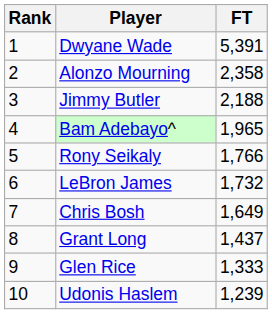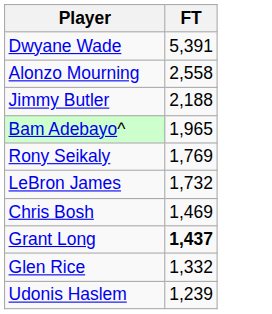 <table class="wikitable">
 <tr>
-<th scope="col">Rank</th>
 <th scope="col" width="140px">Player</th>
 <th scope="col">FT</th>
 </tr>
 <tr>
-<td>1</td>
 <td><a href='#'>Dwyane Wade</a></td>
 <td align="right">5,391</td>
 </tr>
 <tr>
-<td>2</td>
 <td><a href='#'>Alonzo Mourning</a></td>
-<td align="right">2,358</td>
+<td align="right">2,558</td>
 </tr>
 <tr>
-<td>3</td>
 <td><a href='#'>Jimmy Butler</a></td>
 <td align="right">2,188</td>
 </tr>
 <tr>
-<td>4</td>
 <td style="background-color:#CCFFCC"><a href='#'>Bam Adebayo</a>^</td>
 <td align="right">1,965</td>
 </tr>
 <tr>
-<td>5</td>
 <td><a href='#'>Rony Seikaly</a></td>
-<td align="right">1,766</td>
+<td align="right">1,769</td>
 </tr>
 <tr>
-<td>6</td>
 <td><a href='#'>LeBron James</a></td>
 <td align="right">1,732</td>
 </tr>
 <tr>
-<td>7</td>
 <td><a href='#'>Chris Bosh</a></td>
-<td align="right">1,649</td>
+<td align="right">1,469</td>
 </tr>
 <tr>
-<td>8</td>
 <td><a href='#'>Grant Long</a></td>
-<td align="right">1,437</td>
+<td align="right"><strong>1,437</strong></td>
 </tr>
 <tr>
-<td>9</td>
 <td><a href='#'>Glen Rice</a></td>
-<td align="right">1,333</td>
+<td align="right">1,332</td>
 </tr>
 <tr>
-<td>10</td>
 <td><a href='#'>Udonis Haslem</a></td>
 <td align="right">1,239</td>
 </tr>
 </table>
